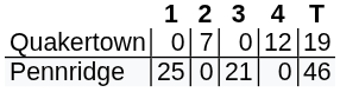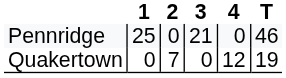 <table style="border-collapse: collapse;">
 <tr>
 <th style="text-align: left;"></th>
 <th style="text-align: center; padding: 0px 3px 0px 3px; width:12px;">1</th>
 <th style="text-align: center; padding: 0px 3px 0px 3px; width:12px;">2</th>
 <th style="text-align: center; padding: 0px 3px 0px 3px; width:12px;">3</th>
 <th style="text-align: center; padding: 0px 3px 0px 3px; width:12px;">4</th>
 <th style="text-align: center; padding: 0px 3px 0px 3px; width:12px;">T</th>
 </tr>
 <tr>
+<td style="background: #f8f9fa; text-align: left; padding: 0px 3px 0px 3px;">Pennridge</td>
+<td style="background: #f8f9fa; border-left: 1px solid black; text-align: right; padding: 0px 3px 0px 3px;">25</td>
+<td style="background: #f8f9fa; border-left: 1px solid black; text-align: right; padding: 0px 3px 0px 3px;">0</td>
+<td style="background: #f8f9fa; border-left: 1px solid black; text-align: right; padding: 0px 3px 0px 3px;">21</td>
+<td style="background: #f8f9fa; border-left: 1px solid black; text-align: right; padding: 0px 3px 0px 3px;">0</td>
+<td style="background: #f8f9fa; border-left: 1px solid black; text-align: right; padding: 0px 3px 0px 3px;">46</td>
+</tr>
+<tr>
 <td style="text-align: left; border-bottom: 1px solid black; padding: 0px 3px 0px 3px;">Quakertown</td>
 <td style="border-left: 1px solid black; border-bottom: 1px solid black; text-align: right; padding: 0px 3px 0px 3px;">0</td>
 <td style="border-left: 1px solid black; border-bottom: 1px solid black; text-align: right; padding: 0px 3px 0px 3px;">7</td>
 <td style="border-left: 1px solid black; border-bottom: 1px solid black; text-align: right; padding: 0px 3px 0px 3px;">0</td>
 <td style="border-left: 1px solid black; border-bottom: 1px solid black; text-align: right; padding: 0px 3px 0px 3px;">12</td>
 <td style="border-left: 1px solid black; border-bottom: 1px solid black; text-align: right; padding: 0px 3px 0px 3px;">19</td>
 </tr>
-<tr>
-<td style="background: #f8f9fa; text-align: left; padding: 0px 3px 0px 3px;">Pennridge</td>
-<td style="background: #f8f9fa; border-left: 1px solid black; text-align: right; padding: 0px 3px 0px 3px;">25</td>
-<td style="background: #f8f9fa; border-left: 1px solid black; text-align: right; padding: 0px 3px 0px 3px;">0</td>
-<td style="background: #f8f9fa; border-left: 1px solid black; text-align: right; padding: 0px 3px 0px 3px;">21</td>
-<td style="background: #f8f9fa; border-left: 1px solid black; text-align: right; padding: 0px 3px 0px 3px;">0</td>
-<td style="background: #f8f9fa; border-left: 1px solid black; text-align: right; padding: 0px 3px 0px 3px;">46</td>
-</tr>
 </table>
